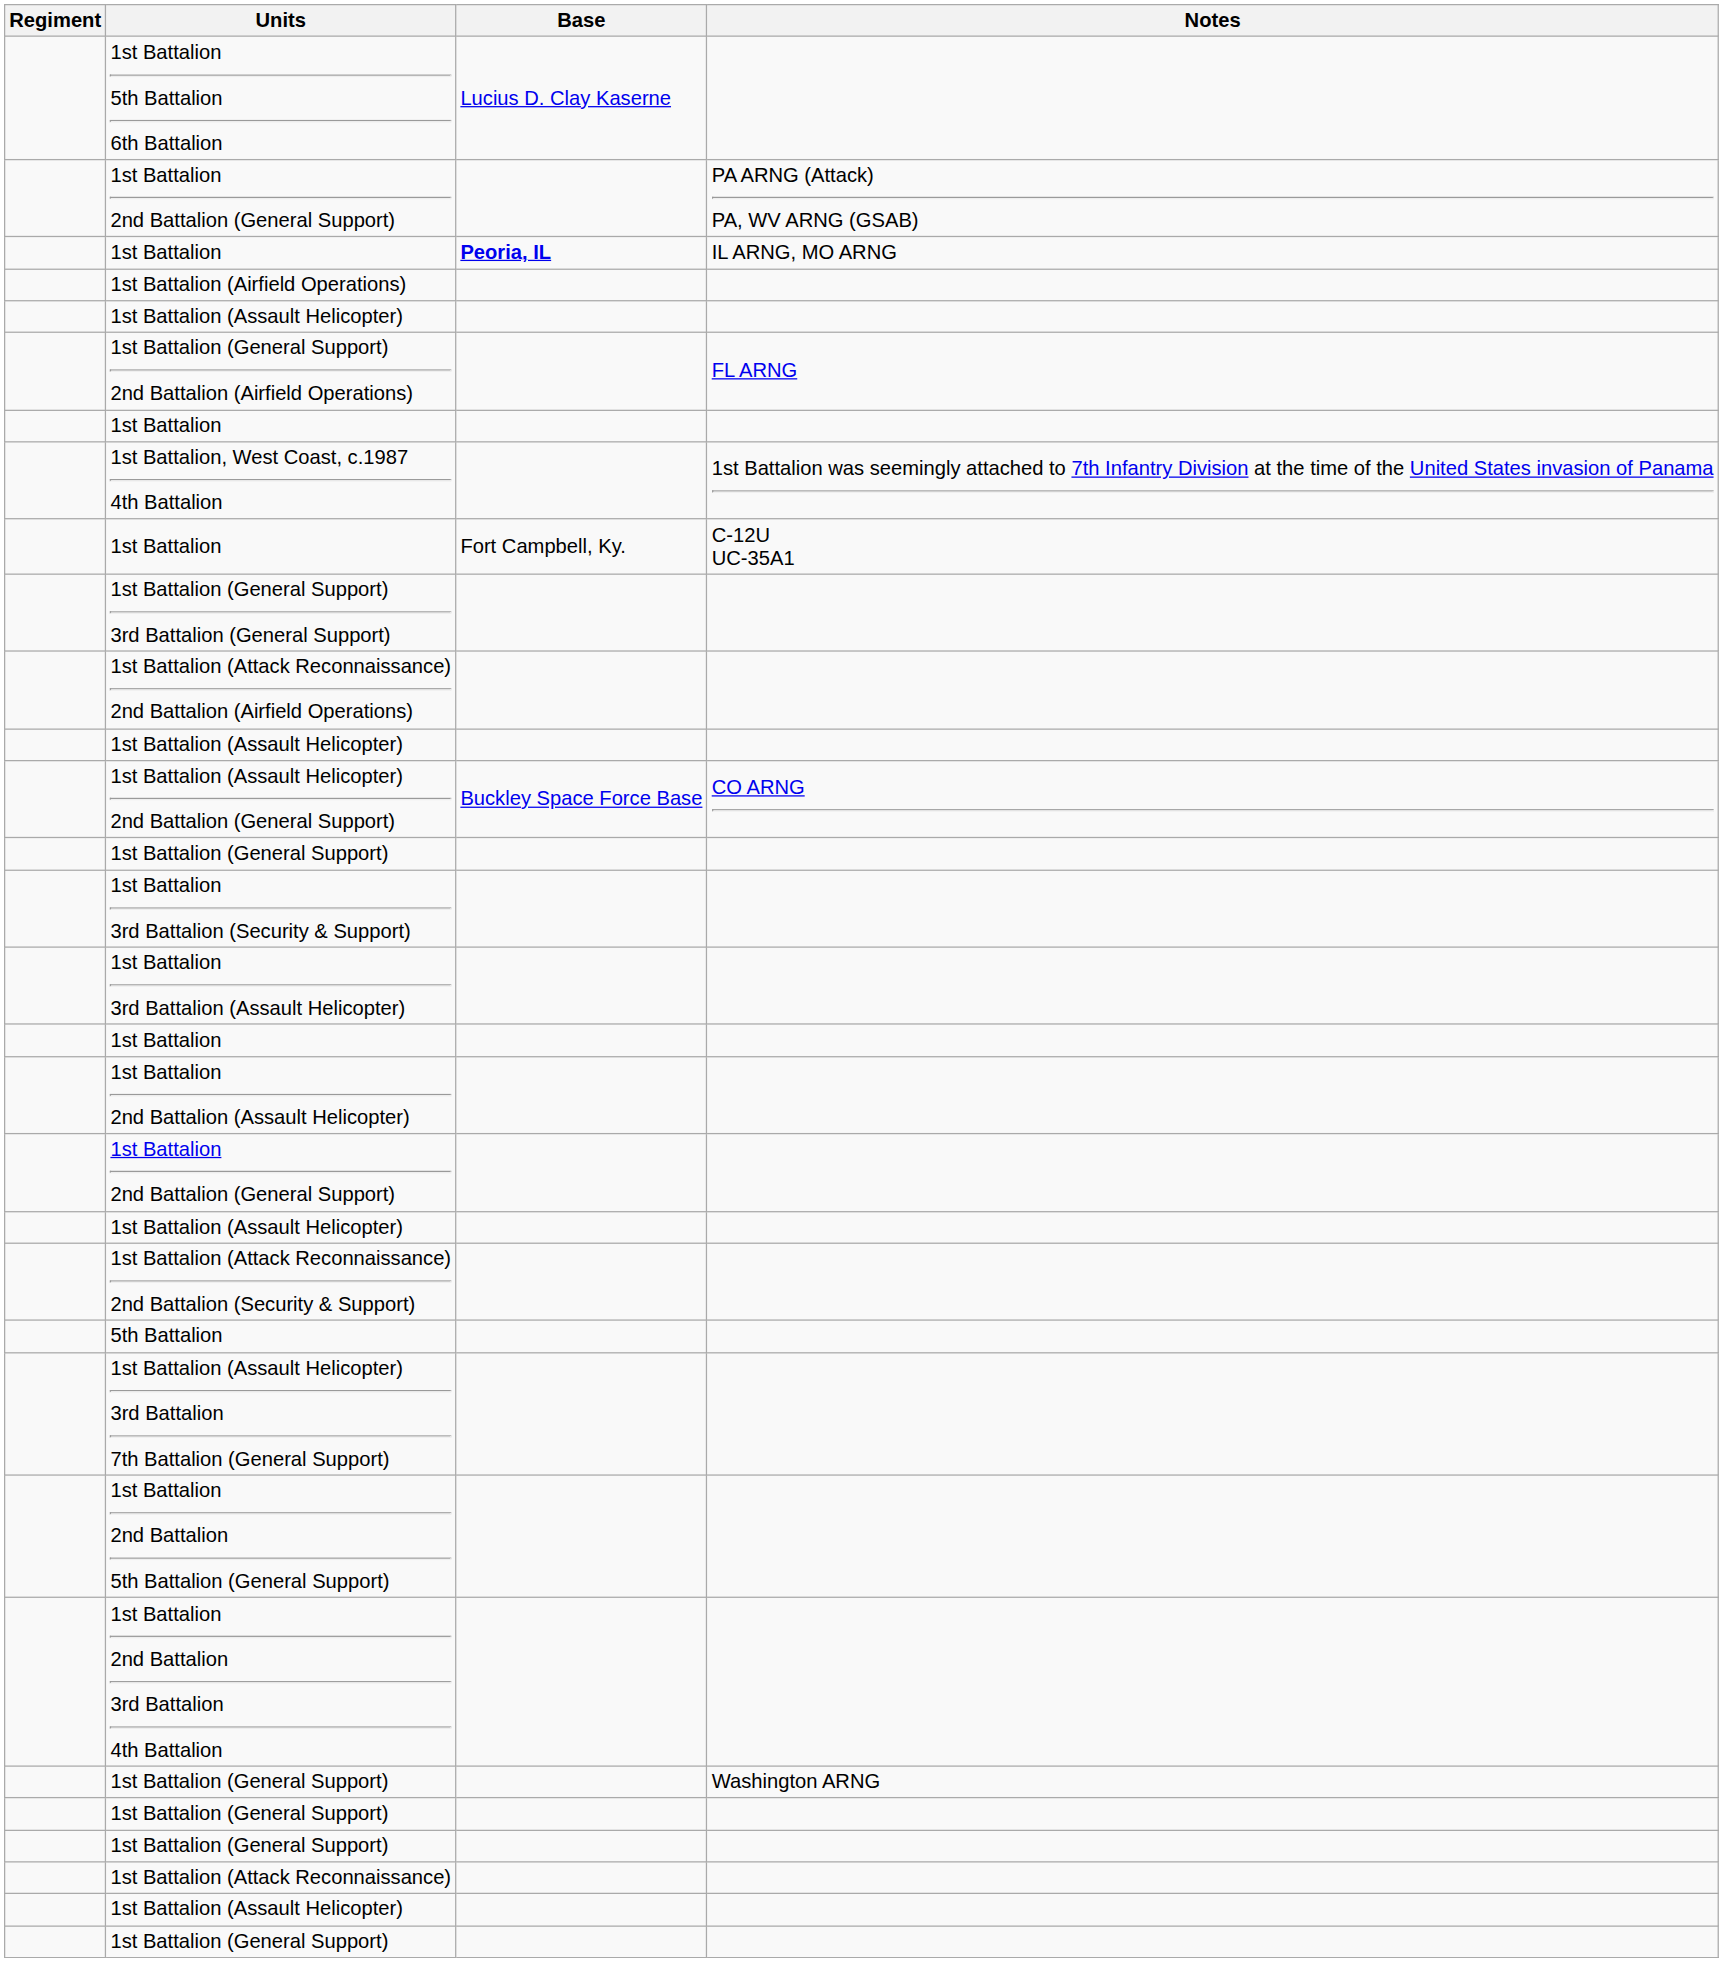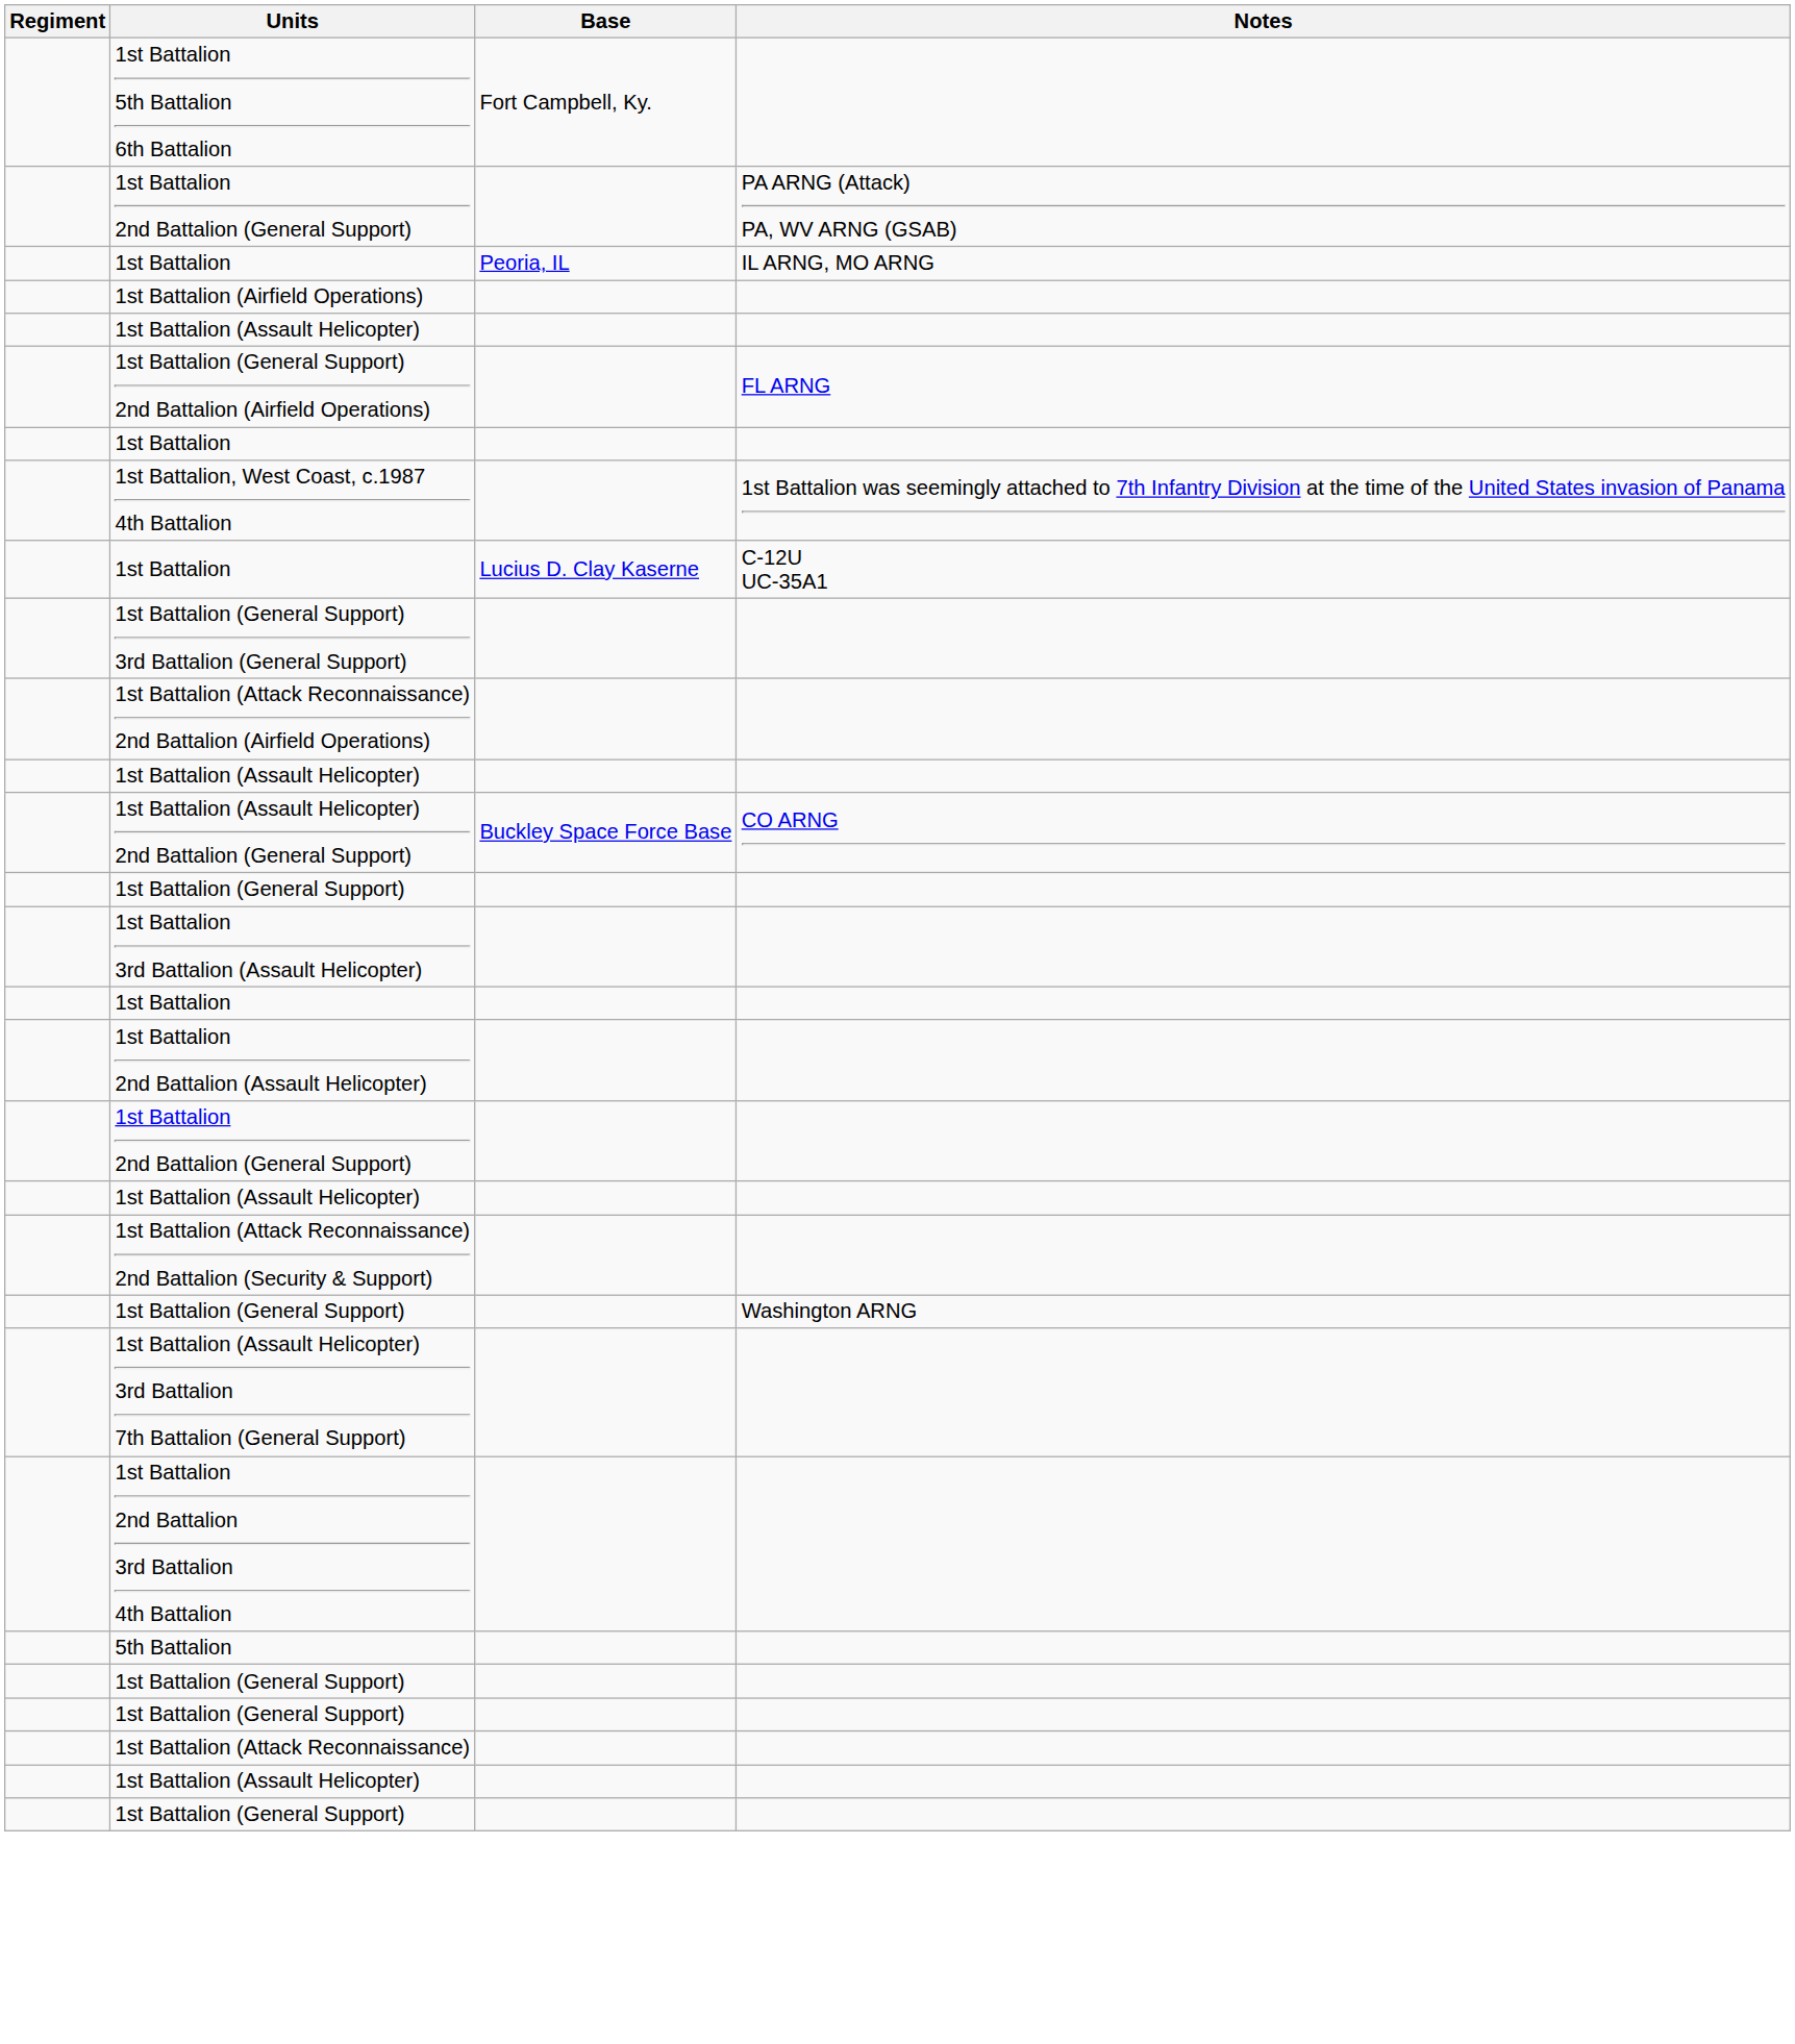 <table class="wikitable">
 <tr>
 <th>Regiment</th>
 <th>Units</th>
 <th>Base</th>
 <th>Notes</th>
 </tr>
 <tr>
 <td></td>
 <td>1st Battalion<hr>5th Battalion<hr>6th Battalion</td>
-<td><a href='#'>Lucius D. Clay Kaserne</a></td>
+<td>Fort Campbell, Ky.</td>
 <td></td>
 </tr>
 <tr>
 <td></td>
 <td>1st Battalion<hr>2nd Battalion (General Support)</td>
 <td></td>
 <td>PA ARNG (Attack)<hr>PA, WV ARNG (GSAB)</td>
 </tr>
 <tr>
 <td></td>
 <td>1st Battalion</td>
-<td><strong><a href='#'>Peoria, IL</a></strong></td>
+<td><a href='#'>Peoria, IL</a></td>
 <td>IL ARNG, MO ARNG</td>
 </tr>
 <tr>
 <td></td>
 <td>1st Battalion (Airfield Operations)</td>
 <td></td>
 </tr>
 <tr>
 <td></td>
 <td>1st Battalion (Assault Helicopter)</td>
 <td></td>
 <td></td>
 </tr>
 <tr>
 <td></td>
 <td>1st Battalion (General Support)<hr>2nd Battalion (Airfield Operations)</td>
 <td></td>
 <td><a href='#'>FL ARNG</a></td>
 </tr>
 <tr>
 <td></td>
 <td>1st Battalion</td>
 <td></td>
 <td></td>
 </tr>
 <tr>
 <td></td>
 <td>1st Battalion, West Coast, c.1987<hr>4th Battalion</td>
 <td></td>
 <td>1st Battalion was seemingly attached to <a href='#'>7th Infantry Division</a> at the time of the <a href='#'>United States invasion of Panama</a><hr></td>
 </tr>
 <tr>
 <td></td>
 <td>1st Battalion</td>
-<td>Fort Campbell, Ky.</td>
+<td><a href='#'>Lucius D. Clay Kaserne</a></td>
 <td>C-12U<br>UC-35A1</td>
 </tr>
 <tr>
 <td></td>
 <td>1st Battalion (General Support)<hr>3rd Battalion (General Support)</td>
 <td></td>
 <td></td>
 </tr>
 <tr>
 <td></td>
 <td>1st Battalion (Attack Reconnaissance)<hr>2nd Battalion (Airfield Operations)</td>
 <td></td>
 <td></td>
 </tr>
 <tr>
 <td></td>
 <td>1st Battalion (Assault Helicopter)</td>
 <td></td>
 <td></td>
 </tr>
 <tr>
 <td></td>
 <td>1st Battalion (Assault Helicopter)<hr>2nd Battalion (General Support)</td>
 <td><a href='#'>Buckley Space Force Base</a></td>
 <td><a href='#'>CO ARNG</a><hr></td>
 </tr>
 <tr>
 <td></td>
 <td>1st Battalion (General Support)</td>
-<td></td>
-<td></td>
-</tr>
-<tr>
-<td></td>
-<td>1st Battalion<hr>3rd Battalion (Security & Support)</td>
 <td></td>
 <td></td>
 </tr>
 <tr>
 <td></td>
 <td>1st Battalion<hr>3rd Battalion (Assault Helicopter)</td>
 <td></td>
 <td></td>
 </tr>
 <tr>
 <td></td>
 <td>1st Battalion</td>
 <td></td>
 <td></td>
 </tr>
 <tr>
 <td></td>
 <td>1st Battalion<hr>2nd Battalion (Assault Helicopter)</td>
 <td></td>
 <td></td>
 </tr>
 <tr>
 <td></td>
 <td><a href='#'>1st Battalion</a><hr>2nd Battalion (General Support)</td>
 <td></td>
 <td></td>
 </tr>
 <tr>
 <td></td>
 <td>1st Battalion (Assault Helicopter)</td>
 <td></td>
 <td></td>
 </tr>
 <tr>
 <td></td>
 <td>1st Battalion (Attack Reconnaissance)<hr>2nd Battalion (Security & Support)</td>
 <td></td>
 <td></td>
 </tr>
 <tr>
 <td></td>
-<td>5th Battalion</td>
+<td>1st Battalion (General Support)</td>
 <td></td>
-<td></td>
+<td>Washington ARNG</td>
 </tr>
 <tr>
 <td></td>
 <td>1st Battalion (Assault Helicopter)<hr>3rd Battalion<hr>7th Battalion (General Support)</td>
-<td></td>
-<td></td>
-</tr>
-<tr>
-<td></td>
-<td>1st Battalion<hr>2nd Battalion<hr>5th Battalion (General Support)</td>
 <td></td>
 <td></td>
 </tr>
 <tr>
 <td></td>
 <td>1st Battalion<hr>2nd Battalion<hr>3rd Battalion<hr>4th Battalion</td>
 <td></td>
 <td></td>
 </tr>
 <tr>
 <td></td>
-<td>1st Battalion (General Support)</td>
+<td>5th Battalion</td>
 <td></td>
-<td>Washington ARNG</td>
+<td></td>
 </tr>
 <tr>
 <td></td>
 <td>1st Battalion (General Support)</td>
 <td></td>
 <td></td>
 </tr>
 <tr>
 <td></td>
 <td>1st Battalion (General Support)</td>
 <td></td>
 <td></td>
 </tr>
 <tr>
 <td></td>
 <td>1st Battalion (Attack Reconnaissance)</td>
 <td></td>
 <td></td>
 </tr>
 <tr>
 <td></td>
 <td>1st Battalion (Assault Helicopter)</td>
 <td></td>
 <td></td>
 </tr>
 <tr>
 <td></td>
 <td>1st Battalion (General Support)</td>
 <td></td>
 <td></td>
 </tr>
 </table>
